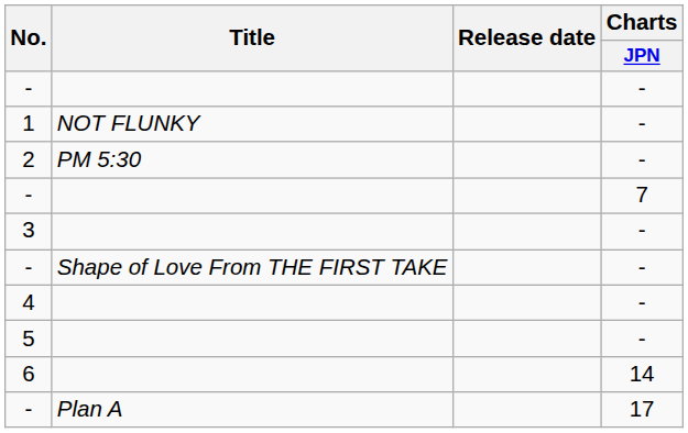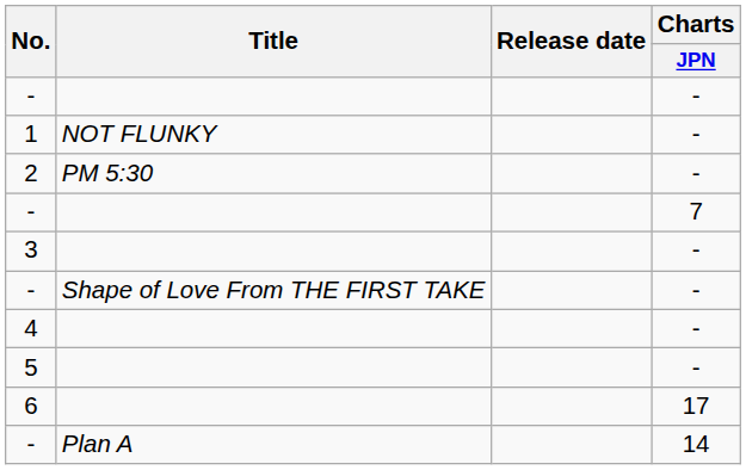 <table class="wikitable">
 <tr>
 <th rowspan="2">No.</th>
 <th rowspan="2">Title</th>
 <th rowspan="2">Release date</th>
 <th>Charts</th>
 </tr>
 <tr style="font-size:smaller;">
 <th><a href='#'>JPN</a><br></th>
 </tr>
 <tr>
 <td align="center">-</td>
 <td></td>
 <td></td>
 <td align="center">-</td>
 </tr>
 <tr>
 <td align="center">1</td>
 <td><em>NOT FLUNKY</em></td>
 <td></td>
 <td align="center">-</td>
 </tr>
 <tr>
 <td align="center">2</td>
 <td><em>PM 5:30</em></td>
 <td></td>
 <td align="center">-</td>
 </tr>
 <tr>
 <td align="center">-</td>
 <td></td>
 <td></td>
 <td align="center">7</td>
 </tr>
 <tr>
 <td align="center">3</td>
 <td></td>
 <td></td>
 <td align="center">-</td>
 </tr>
 <tr>
 <td align="center">-</td>
 <td><em>Shape of Love From THE FIRST TAKE</em></td>
 <td></td>
 <td align="center">-</td>
 </tr>
 <tr>
 <td align="center">4</td>
 <td></td>
 <td></td>
 <td align="center">-</td>
 </tr>
 <tr>
 <td align="center">5</td>
 <td></td>
 <td></td>
 <td align="center">-</td>
 </tr>
 <tr>
 <td align="center">6</td>
 <td></td>
 <td></td>
-<td align="center">14</td>
+<td align="center">17</td>
 </tr>
 <tr>
 <td align="center">-</td>
 <td><em>Plan A</em></td>
 <td></td>
-<td align="center">17</td>
+<td align="center">14</td>
 </tr>
 </table>
